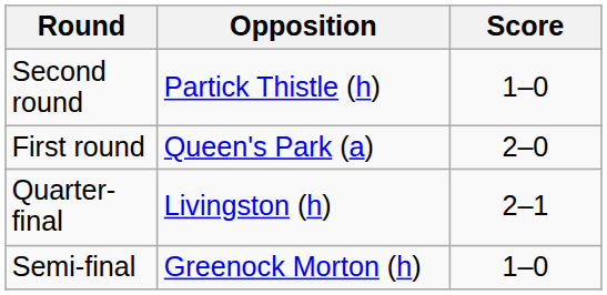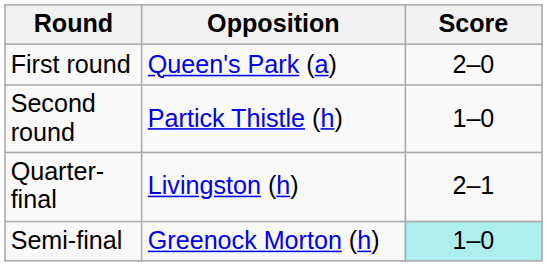 <table class="wikitable" style="text-align:left;margin-left:1em;float:right">
 <tr>
 <th width=80>Round</th>
 <th width=160>Opposition</th>
 <th width=80>Score</th>
 </tr>
 <tr>
+<td>First round</td>
+<td><a href='#'>Queen's Park</a> (<a href='#'>a</a>)</td>
+<td align=center>2–0</td>
+</tr>
+<tr>
 <td>Second round</td>
 <td><a href='#'>Partick Thistle</a> (<a href='#'>h</a>)</td>
 <td align=center>1–0</td>
-</tr>
-<tr>
-<td>First round</td>
-<td><a href='#'>Queen's Park</a> (<a href='#'>a</a>)</td>
-<td align=center>2–0</td>
 </tr>
 <tr>
 <td>Quarter-final</td>
 <td><a href='#'>Livingston</a> (<a href='#'>h</a>)</td>
 <td align=center>2–1</td>
 </tr>
 <tr>
 <td>Semi-final</td>
 <td><a href='#'>Greenock Morton</a> (<a href='#'>h</a>)</td>
-<td align=center>1–0</td>
+<td align=center style="background: paleturquoise;">1–0</td>
 </tr>
 </table>
